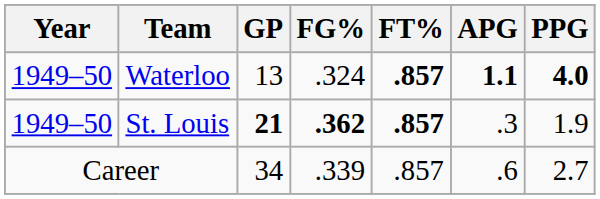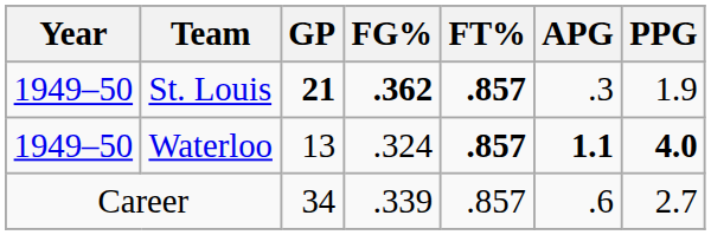 <table class="wikitable sortable" style="font-size:95%; text-align:right;">
 <tr>
 <th>Year</th>
 <th>Team</th>
 <th>GP</th>
 <th>FG%</th>
 <th>FT%</th>
 <th>APG</th>
 <th>PPG</th>
 </tr>
 <tr>
 <td style="text-align:left;"><a href='#'>1949–50</a></td>
+<td style="text-align:left;"><a href='#'>St. Louis</a></td>
+<td><strong>21</strong></td>
+<td><strong>.362</strong></td>
+<td><strong>.857</strong></td>
+<td>.3</td>
+<td>1.9</td>
+</tr>
+<tr>
+<td style="text-align:left;"><a href='#'>1949–50</a></td>
 <td style="text-align:left;"><a href='#'>Waterloo</a></td>
 <td>13</td>
 <td>.324</td>
 <td><strong>.857</strong></td>
 <td><strong>1.1</strong></td>
 <td><strong>4.0</strong></td>
-</tr>
-<tr>
-<td style="text-align:left;"><a href='#'>1949–50</a></td>
-<td style="text-align:left;"><a href='#'>St. Louis</a></td>
-<td><strong>21</strong></td>
-<td><strong>.362</strong></td>
-<td><strong>.857</strong></td>
-<td>.3</td>
-<td>1.9</td>
 </tr>
 <tr>
 <td colspan="2" style="text-align:center;">Career</td>
 <td>34</td>
 <td>.339</td>
 <td>.857</td>
 <td>.6</td>
 <td>2.7</td>
 </tr>
 </table>
